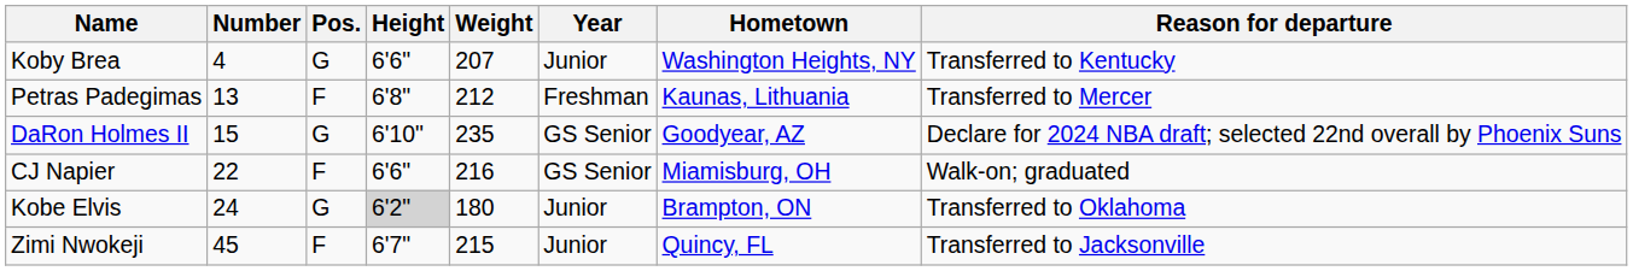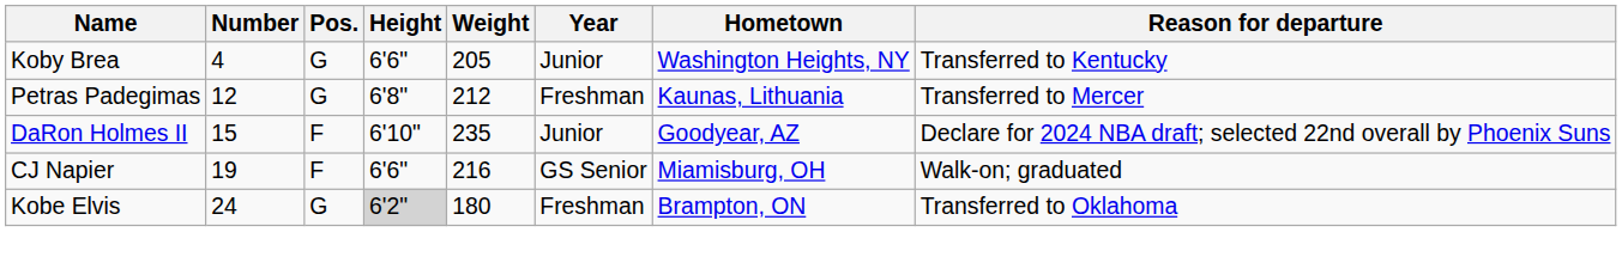 <table class="wikitable sortable" border="1">
 <tr>
 <th>Name</th>
 <th>Number</th>
 <th>Pos.</th>
 <th>Height</th>
 <th>Weight</th>
 <th>Year</th>
 <th>Hometown</th>
 <th class="unsortable">Reason for departure</th>
 </tr>
 <tr>
 <td>Koby Brea</td>
 <td>4</td>
 <td>G</td>
 <td>6'6"</td>
-<td>207</td>
+<td>205</td>
 <td>Junior</td>
 <td><a href='#'>Washington Heights, NY</a></td>
 <td>Transferred to <a href='#'>Kentucky</a></td>
 </tr>
 <tr>
 <td>Petras Padegimas</td>
-<td>13</td>
-<td>F</td>
+<td>12</td>
+<td>G</td>
 <td>6'8"</td>
 <td>212</td>
 <td>Freshman</td>
 <td><a href='#'>Kaunas, Lithuania</a></td>
 <td>Transferred to <a href='#'>Mercer</a></td>
 </tr>
 <tr>
 <td><a href='#'>DaRon Holmes II</a></td>
 <td>15</td>
-<td>G</td>
+<td>F</td>
 <td>6'10"</td>
 <td>235</td>
-<td>GS Senior</td>
+<td>Junior</td>
 <td><a href='#'>Goodyear, AZ</a></td>
 <td>Declare for <a href='#'>2024 NBA draft</a>; selected 22nd overall by <a href='#'>Phoenix Suns</a></td>
 </tr>
 <tr>
 <td>CJ Napier</td>
-<td>22</td>
+<td>19</td>
 <td>F</td>
 <td>6'6"</td>
 <td>216</td>
 <td>GS Senior</td>
 <td><a href='#'>Miamisburg, OH</a></td>
 <td>Walk-on; graduated</td>
 </tr>
 <tr>
 <td>Kobe Elvis</td>
 <td>24</td>
 <td>G</td>
 <td style="background: lightgrey;">6'2"</td>
 <td>180</td>
-<td>Junior</td>
+<td>Freshman</td>
 <td><a href='#'>Brampton, ON</a></td>
 <td>Transferred to <a href='#'>Oklahoma</a></td>
 </tr>
-<tr>
-<td>Zimi Nwokeji</td>
-<td>45</td>
-<td>F</td>
-<td>6'7"</td>
-<td>215</td>
-<td> Junior</td>
-<td><a href='#'>Quincy, FL</a></td>
-<td>Transferred to <a href='#'>Jacksonville</a></td>
-</tr>
 </table>
